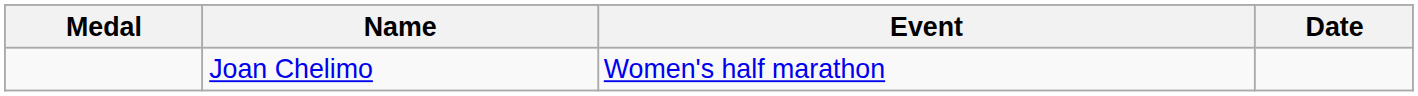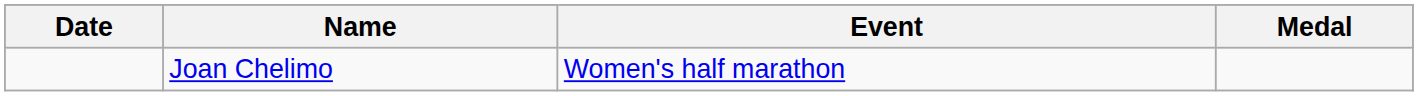 <table class="wikitable" style="font-size:90%" width=60%>
 <tr>
-<th>Medal</th>
+<th>Date</th>
 <th>Name</th>
 <th>Event</th>
-<th>Date</th>
+<th>Medal</th>
 </tr>
 <tr>
 <td></td>
 <td><a href='#'>Joan Chelimo</a></td>
 <td><a href='#'>Women's half marathon</a></td>
 <td></td>
 </tr>
 </table>
